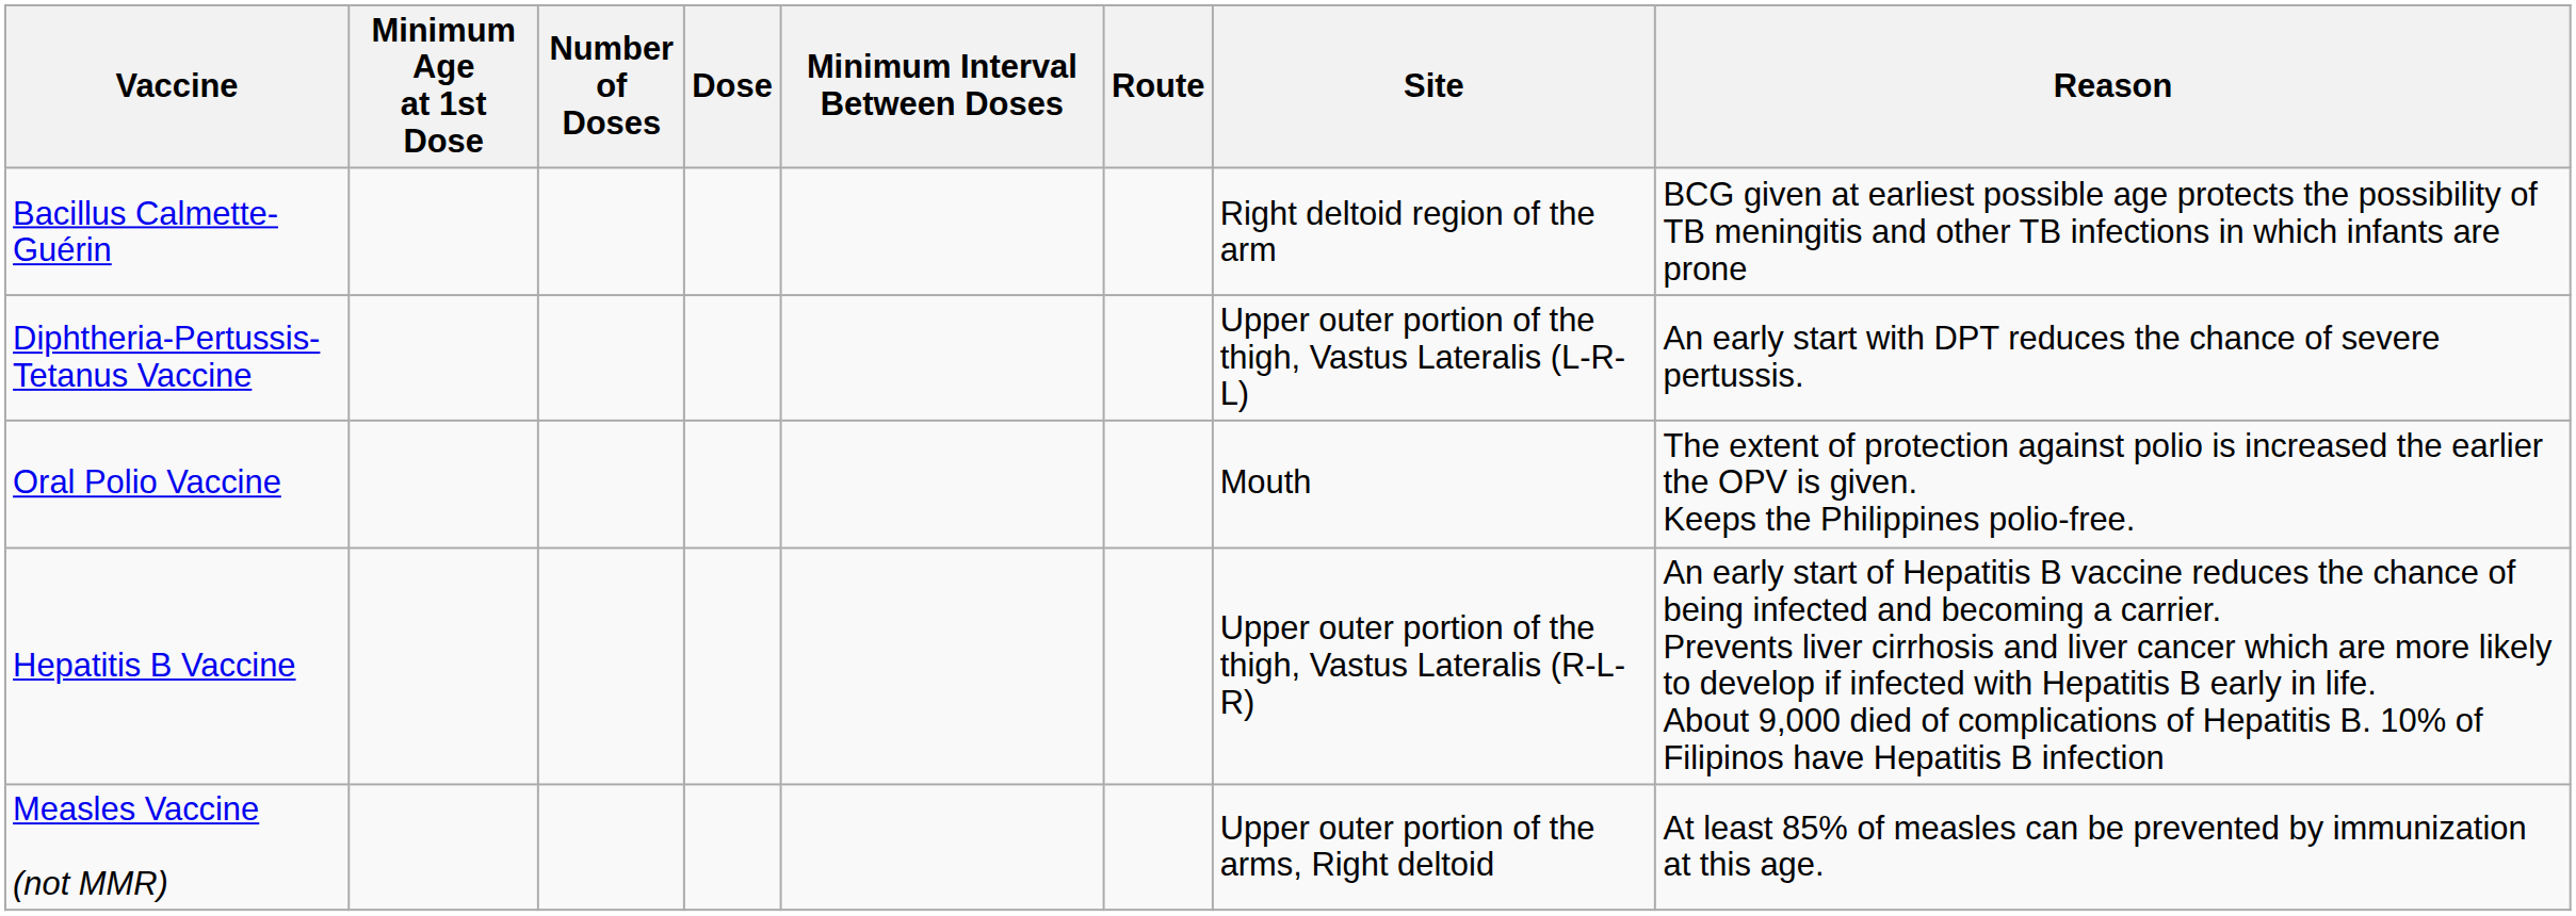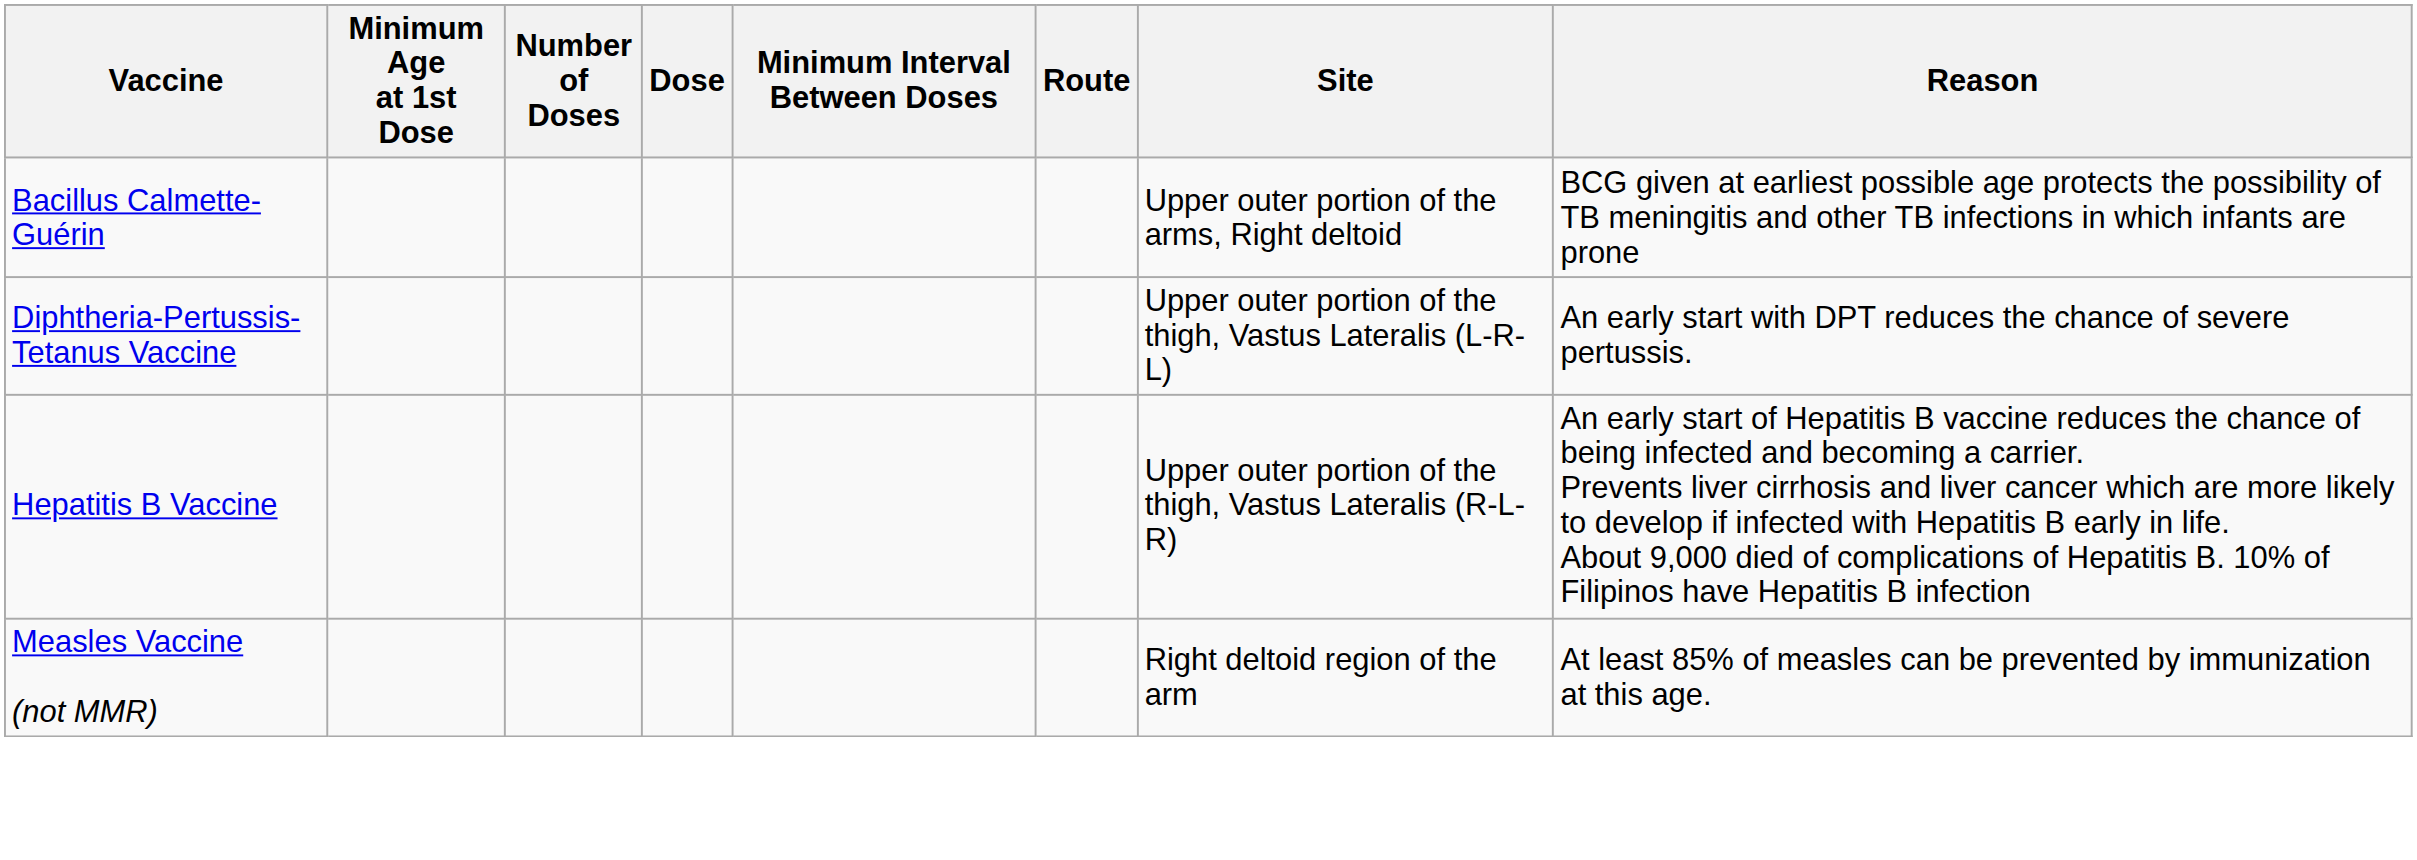 <table class="wikitable">
 <tr>
 <th>Vaccine</th>
 <th>Minimum Age <br>at 1st Dose</th>
 <th>Number <br>of Doses</th>
 <th>Dose</th>
 <th>Minimum Interval Between Doses</th>
 <th>Route</th>
 <th>Site</th>
 <th>Reason</th>
 </tr>
 <tr>
 <td><a href='#'>Bacillus Calmette-Guérin</a></td>
 <td></td>
 <td></td>
 <td></td>
 <td></td>
 <td></td>
-<td>Right deltoid region of the arm</td>
+<td>Upper outer portion of the arms, Right deltoid</td>
 <td>BCG given at earliest possible age protects the possibility of TB meningitis and other TB infections in which infants are prone</td>
 </tr>
 <tr>
 <td><a href='#'>Diphtheria-Pertussis-Tetanus Vaccine</a></td>
 <td></td>
 <td></td>
 <td></td>
 <td></td>
 <td></td>
 <td>Upper outer portion of the thigh, Vastus Lateralis (L-R-L)</td>
 <td>An early start with DPT reduces the chance of severe pertussis.</td>
-</tr>
-<tr>
-<td><a href='#'>Oral Polio Vaccine</a></td>
-<td></td>
-<td></td>
-<td></td>
-<td></td>
-<td></td>
-<td>Mouth</td>
-<td>The extent of protection against polio is increased the earlier the OPV is given.  <br>Keeps the Philippines polio-free.</td>
 </tr>
 <tr>
 <td><a href='#'>Hepatitis B Vaccine</a></td>
 <td></td>
 <td></td>
 <td></td>
 <td></td>
 <td></td>
 <td>Upper outer portion of the thigh, Vastus Lateralis (R-L-R)</td>
 <td>An early start of Hepatitis B vaccine reduces the chance of being infected and becoming a carrier. <br> Prevents liver cirrhosis and liver cancer which are more likely to develop if infected with Hepatitis B early in life.  <br>About 9,000 died of complications of Hepatitis B.  10% of Filipinos have Hepatitis B infection</td>
 </tr>
 <tr>
 <td><a href='#'>Measles Vaccine</a> <br><br><em>(not MMR)</em></td>
 <td></td>
 <td></td>
 <td></td>
 <td></td>
 <td></td>
-<td>Upper outer portion of the arms, Right deltoid</td>
+<td>Right deltoid region of the arm</td>
 <td>At least 85% of measles can be prevented by immunization at this age.</td>
 </tr>
 </table>
